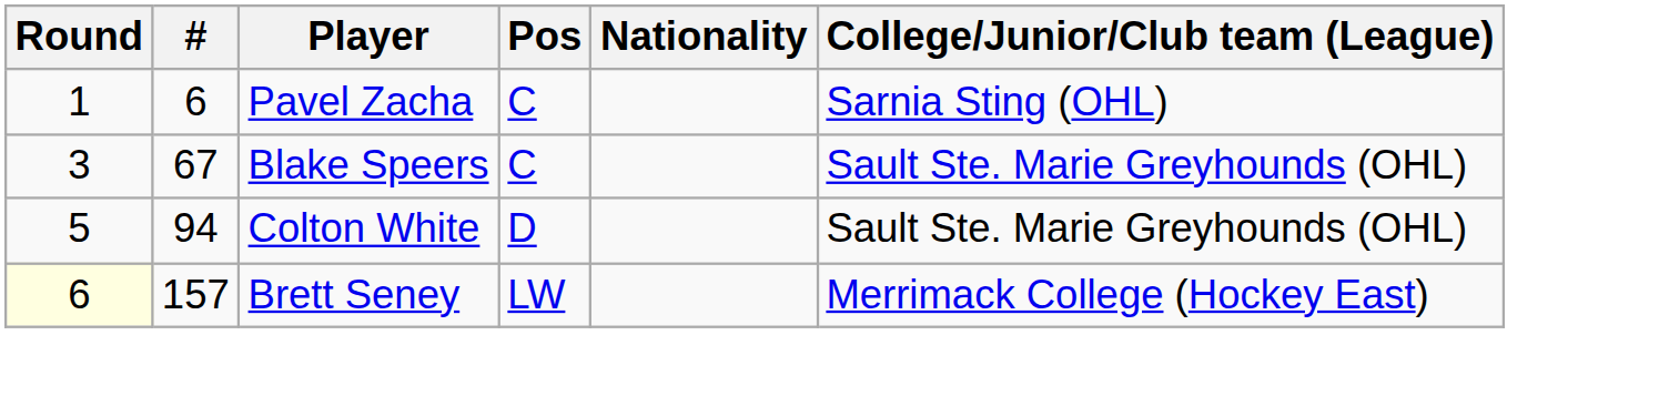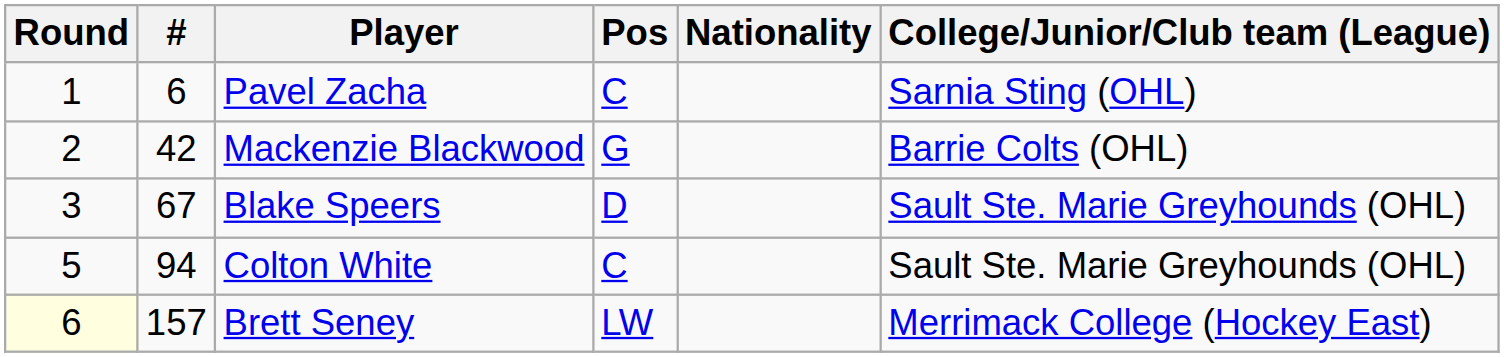 <table class="wikitable">
 <tr>
 <th>Round</th>
 <th>#</th>
 <th>Player</th>
 <th>Pos</th>
 <th>Nationality</th>
 <th>College/Junior/Club team (League)</th>
 </tr>
 <tr>
 <td style="text-align:center">1</td>
 <td style="text-align:center">6</td>
 <td><a href='#'>Pavel Zacha</a></td>
 <td><a href='#'>C</a></td>
 <td></td>
 <td><a href='#'>Sarnia Sting</a> (<a href='#'>OHL</a>)</td>
 </tr>
 <tr>
+<td style="text-align:center">2</td>
+<td style="text-align:center">42</td>
+<td><a href='#'>Mackenzie Blackwood</a></td>
+<td><a href='#'>G</a></td>
+<td></td>
+<td><a href='#'>Barrie Colts</a> (OHL)</td>
+</tr>
+<tr>
 <td style="text-align:center">3</td>
 <td style="text-align:center">67</td>
 <td><a href='#'>Blake Speers</a></td>
-<td><a href='#'>C</a></td>
+<td><a href='#'>D</a></td>
 <td></td>
 <td><a href='#'>Sault Ste. Marie Greyhounds</a> (OHL)</td>
 </tr>
 <tr>
 <td style="text-align:center">5</td>
 <td style="text-align:center">94</td>
 <td><a href='#'>Colton White</a></td>
-<td><a href='#'>D</a></td>
+<td><a href='#'>C</a></td>
 <td></td>
 <td>Sault Ste. Marie Greyhounds (OHL)</td>
 </tr>
 <tr>
 <td style="background: lightyellow; text-align:center">6</td>
 <td style="text-align:center">157</td>
 <td><a href='#'>Brett Seney</a></td>
 <td><a href='#'>LW</a></td>
 <td></td>
 <td><a href='#'>Merrimack College</a> (<a href='#'>Hockey East</a>)</td>
 </tr>
 </table>
